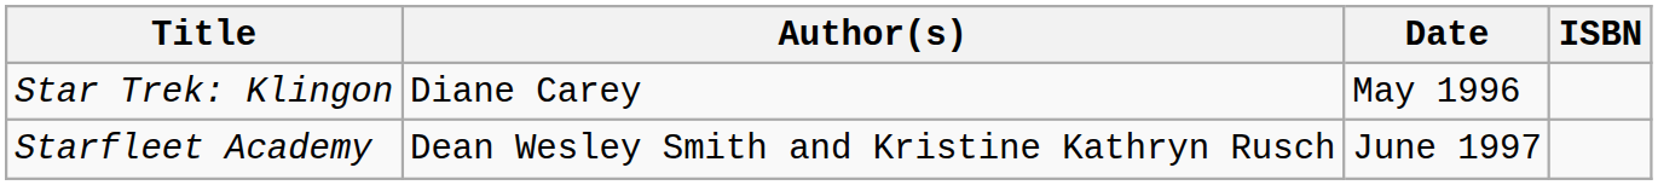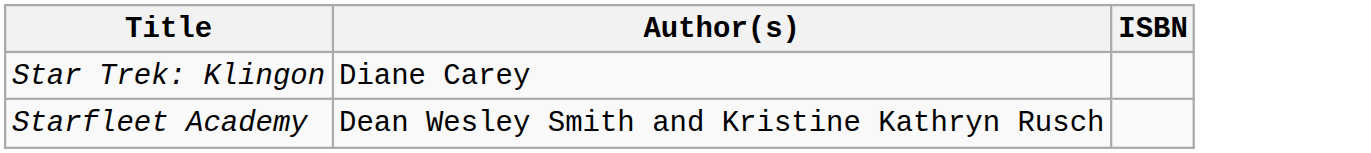 <table class="wikitable">
 <tr>
 <th>Title</th>
 <th>Author(s)</th>
-<th>Date</th>
 <th>ISBN</th>
 </tr>
 <tr>
 <td><em>Star Trek: Klingon</em></td>
 <td>Diane Carey</td>
-<td>May 1996</td>
 <td></td>
 </tr>
 <tr>
 <td><em>Starfleet Academy</em></td>
 <td>Dean Wesley Smith and Kristine Kathryn Rusch</td>
-<td>June 1997</td>
 <td></td>
 </tr>
 </table>
